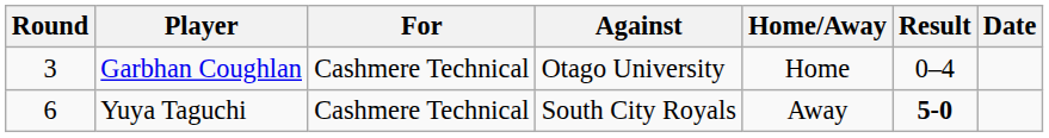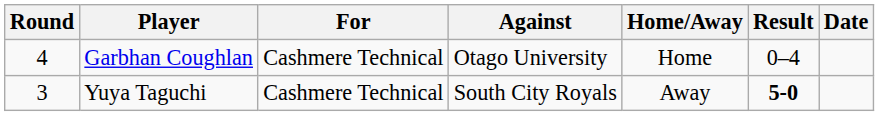 <table class="wikitable">
 <tr>
 <th>Round</th>
 <th>Player</th>
 <th>For</th>
 <th>Against</th>
 <th>Home/Away</th>
 <th style="text-align:center">Result</th>
 <th>Date</th>
 </tr>
 <tr>
-<td style="text-align:center">3</td>
+<td style="text-align:center">4</td>
 <td><a href='#'>Garbhan Coughlan</a></td>
 <td>Cashmere Technical</td>
 <td>Otago University</td>
 <td style="text-align:center">Home</td>
 <td style="text-align:center">0–4</td>
 <td></td>
 </tr>
 <tr>
-<td style="text-align:center">6</td>
+<td style="text-align:center">3</td>
 <td>Yuya Taguchi</td>
 <td>Cashmere Technical</td>
 <td>South City Royals</td>
 <td style="text-align:center">Away</td>
 <td style="text-align:center"><strong>5-0</strong></td>
 <td></td>
 </tr>
 </table>
